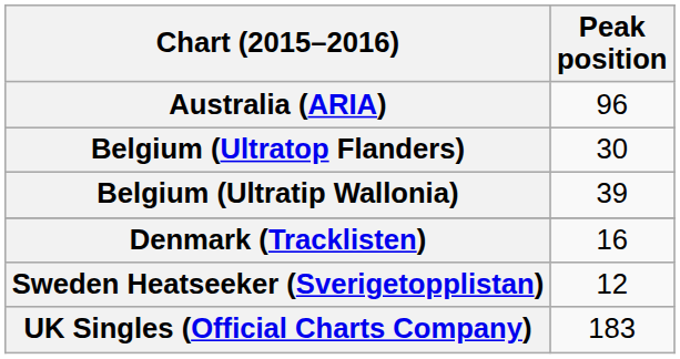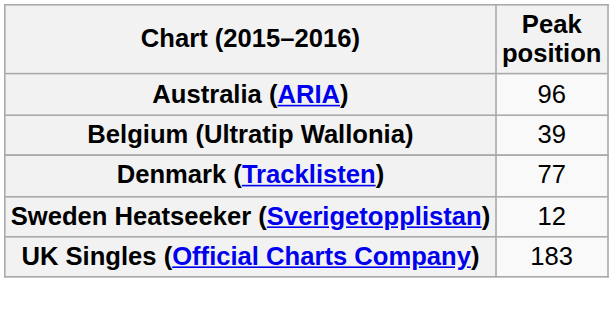 <table class="wikitable sortable plainrowheaders" style="text-align:center">
 <tr>
 <th scope="col">Chart (2015–2016)</th>
 <th scope="col">Peak<br>position</th>
 </tr>
 <tr>
 <th scope="row">Australia (<a href='#'>ARIA</a>)</th>
 <td>96</td>
 </tr>
 <tr>
-<th scope="row">Belgium (<a href='#'>Ultratop</a> Flanders)</th>
-<td>30</td>
-</tr>
-<tr>
 <th scope="row">Belgium (Ultratip Wallonia)</th>
 <td>39</td>
 </tr>
 <tr>
 </tr>
 <tr>
 <th scope="row">Denmark (<a href='#'>Tracklisten</a>)</th>
-<td>16</td>
+<td>77</td>
 </tr>
 <tr>
 <th scope="row">Sweden Heatseeker (<a href='#'>Sverigetopplistan</a>)</th>
 <td>12</td>
 </tr>
 <tr>
 <th scope="row">UK Singles (<a href='#'>Official Charts Company</a>)</th>
 <td>183</td>
 </tr>
 </table>
